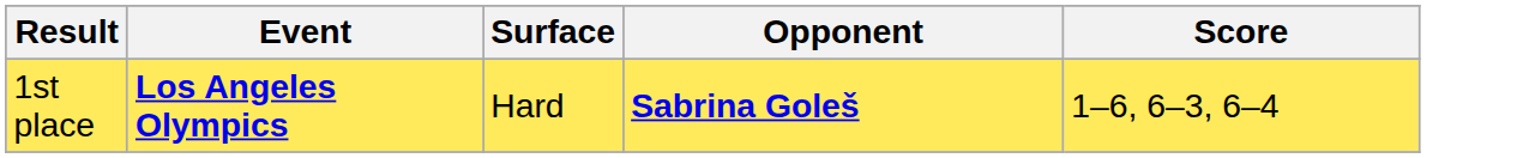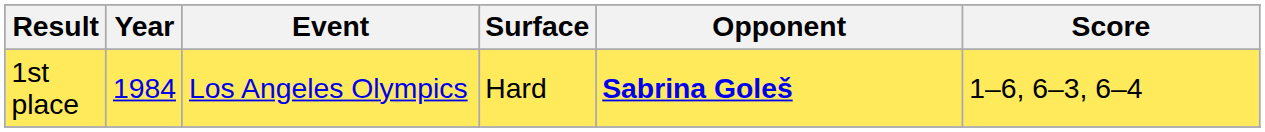 <table class="sortable wikitable">
 <tr>
 <th style="width:50px">Result</th>
+<th style="width:35px">Year</th>
 <th style="width:160px">Event</th>
 <th style="width:50px">Surface</th>
 <th style="width:200px">Opponent</th>
 <th style="width:160px" class="unsortable">Score</th>
 </tr>
 <tr bgcolor=FFEA5C>
 <td>1st place</td>
-<td><strong><a href='#'>Los Angeles Olympics</a></strong></td>
+<td><a href='#'>1984</a></td>
+<td><a href='#'>Los Angeles Olympics</a></td>
 <td>Hard</td>
 <td><strong> <a href='#'>Sabrina Goleš</a></strong></td>
 <td>1–6, 6–3, 6–4</td>
 </tr>
 </table>
